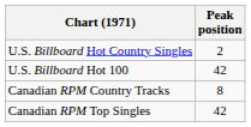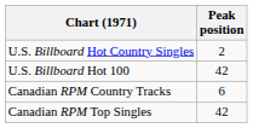 <table class="wikitable sortable">
 <tr>
 <th align="left">Chart (1971)</th>
 <th align="center">Peak<br>position</th>
 </tr>
 <tr>
 <td align="left">U.S. <em>Billboard</em> <a href='#'>Hot Country Singles</a></td>
 <td align="center">2</td>
 </tr>
 <tr>
 <td align="left">U.S. <em>Billboard</em> Hot 100</td>
 <td align="center">42</td>
 </tr>
 <tr>
 <td align="left">Canadian <em>RPM</em> Country Tracks</td>
-<td align="center">8</td>
+<td align="center">6</td>
 </tr>
 <tr>
 <td align="left">Canadian <em>RPM</em> Top Singles</td>
 <td align="center">42</td>
 </tr>
 </table>
